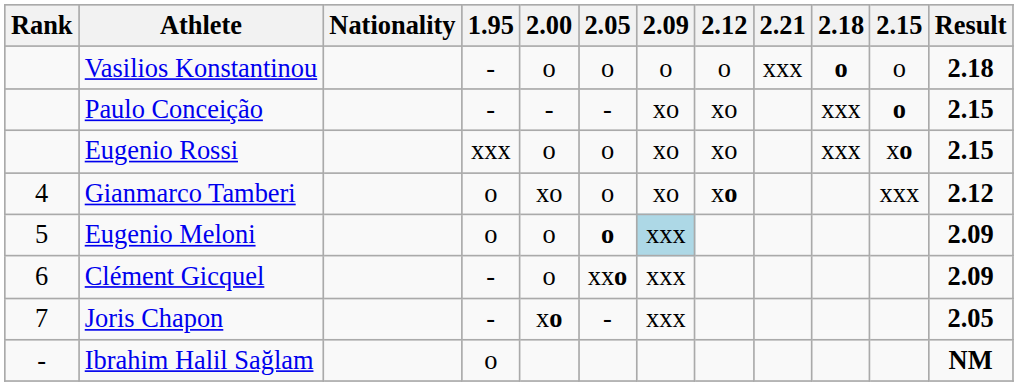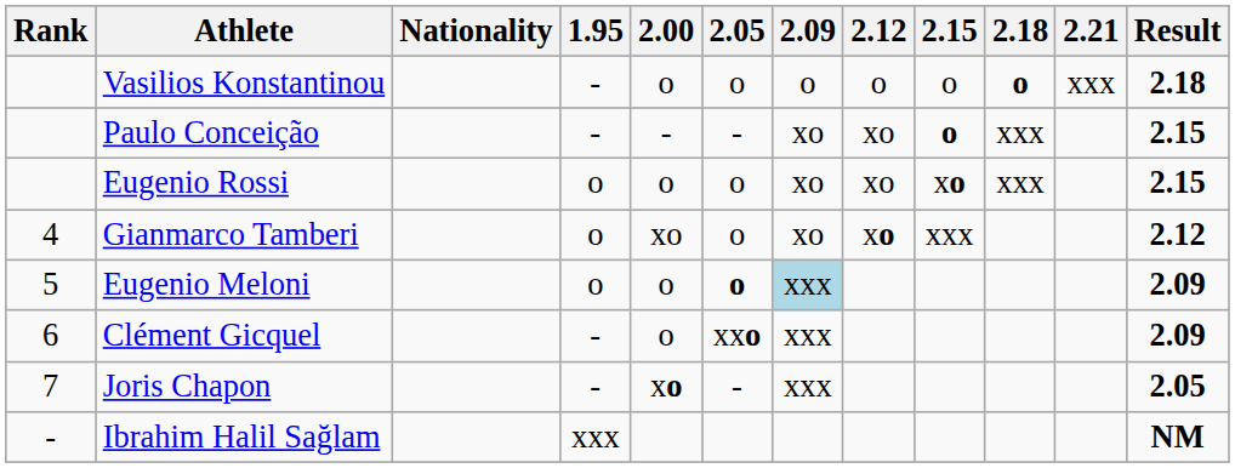 <table class="wikitable sortable" style="text-align:center">
 <tr>
 <th>Rank</th>
 <th>Athlete</th>
 <th>Nationality</th>
 <th>1.95</th>
 <th>2.00</th>
 <th>2.05</th>
 <th>2.09</th>
 <th>2.12</th>
+<th>2.15</th>
+<th>2.18</th>
 <th>2.21</th>
-<th>2.18</th>
-<th>2.15</th>
 <th>Result</th>
 </tr>
 <tr>
 <td></td>
 <td align="left"><a href='#'>Vasilios Konstantinou</a></td>
 <td align="left"></td>
 <td>-</td>
 <td>o</td>
 <td>o</td>
 <td>o</td>
 <td>o</td>
+<td>o</td>
+<td><strong>o</strong></td>
 <td>xxx</td>
-<td><strong>o</strong></td>
-<td>o</td>
 <td><strong>2.18</strong></td>
 </tr>
 <tr>
 <td></td>
 <td align="left"><a href='#'>Paulo Conceição</a></td>
 <td align="left"></td>
 <td>-</td>
 <td>-</td>
 <td>-</td>
 <td>xo</td>
 <td>xo</td>
+<td><strong>o</strong></td>
+<td>xxx</td>
 <td></td>
-<td>xxx</td>
-<td><strong>o</strong></td>
 <td><strong>2.15</strong></td>
 </tr>
 <tr>
 <td></td>
 <td align="left"><a href='#'>Eugenio Rossi</a></td>
 <td align="left"></td>
-<td>xxx</td>
+<td>o</td>
 <td>o</td>
 <td>o</td>
 <td>xo</td>
 <td>xo</td>
+<td>x<strong>o</strong></td>
+<td>xxx</td>
 <td></td>
-<td>xxx</td>
-<td>x<strong>o</strong></td>
 <td><strong>2.15</strong></td>
 </tr>
 <tr>
 <td>4</td>
 <td align="left"><a href='#'>Gianmarco Tamberi</a></td>
 <td align="left"></td>
 <td>o</td>
 <td>xo</td>
 <td>o</td>
 <td>xo</td>
 <td>x<strong>o</strong></td>
+<td>xxx</td>
 <td></td>
 <td></td>
-<td>xxx</td>
 <td><strong>2.12</strong></td>
 </tr>
 <tr>
 <td>5</td>
 <td align="left"><a href='#'>Eugenio Meloni</a></td>
 <td align="left"></td>
 <td>o</td>
 <td>o</td>
 <td><strong>o</strong></td>
 <td style="background: lightblue;">xxx</td>
 <td></td>
 <td></td>
 <td></td>
 <td></td>
 <td><strong>2.09</strong></td>
 </tr>
 <tr>
 <td>6</td>
 <td align="left"><a href='#'>Clément Gicquel</a></td>
 <td align="left"></td>
 <td>-</td>
 <td>o</td>
 <td>xx<strong>o</strong></td>
 <td>xxx</td>
 <td></td>
 <td></td>
 <td></td>
 <td></td>
 <td><strong>2.09</strong></td>
 </tr>
 <tr>
 <td>7</td>
 <td align="left"><a href='#'>Joris Chapon</a></td>
 <td align="left"></td>
 <td>-</td>
 <td>x<strong>o</strong></td>
 <td>-</td>
 <td>xxx</td>
 <td></td>
 <td></td>
 <td></td>
 <td></td>
 <td><strong>2.05</strong></td>
 </tr>
 <tr>
 <td>-</td>
 <td align="left"><a href='#'>Ibrahim Halil Sağlam</a></td>
 <td align="left"></td>
-<td>o</td>
+<td>xxx</td>
 <td></td>
 <td></td>
 <td></td>
 <td></td>
 <td></td>
 <td></td>
 <td></td>
 <td><strong>NM</strong></td>
 </tr>
 </table>
